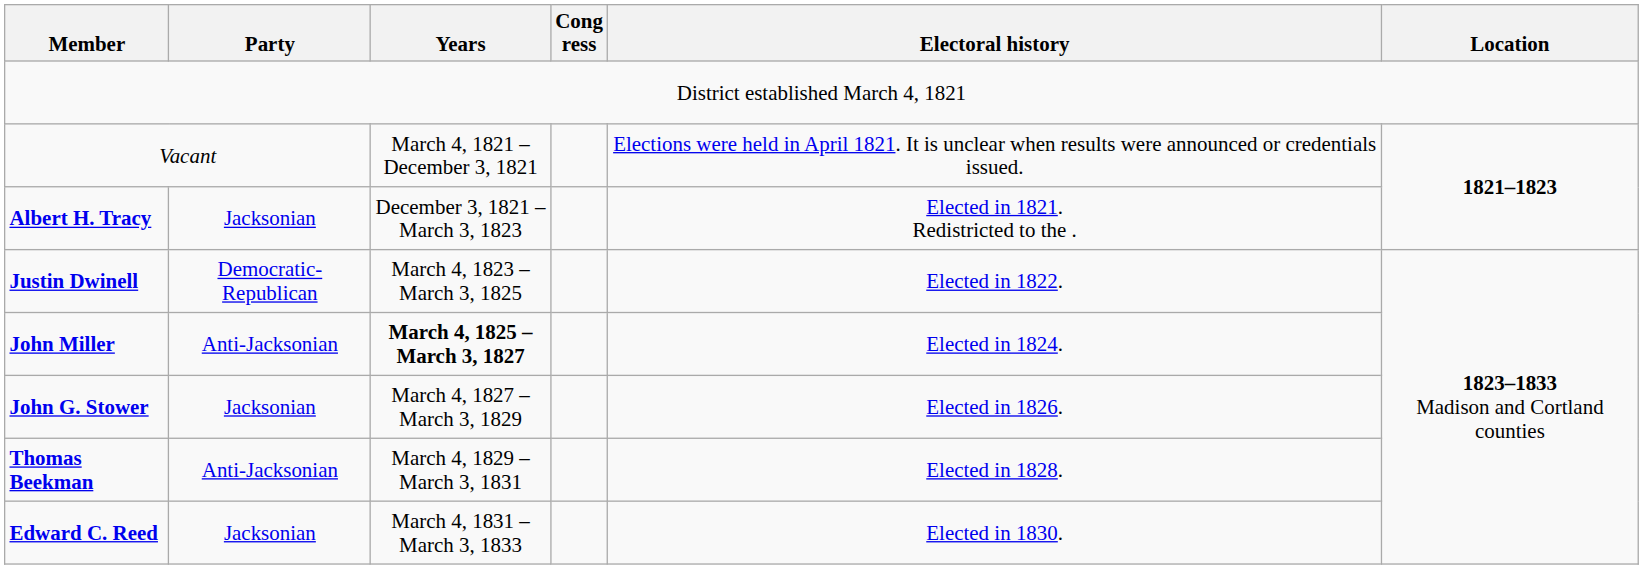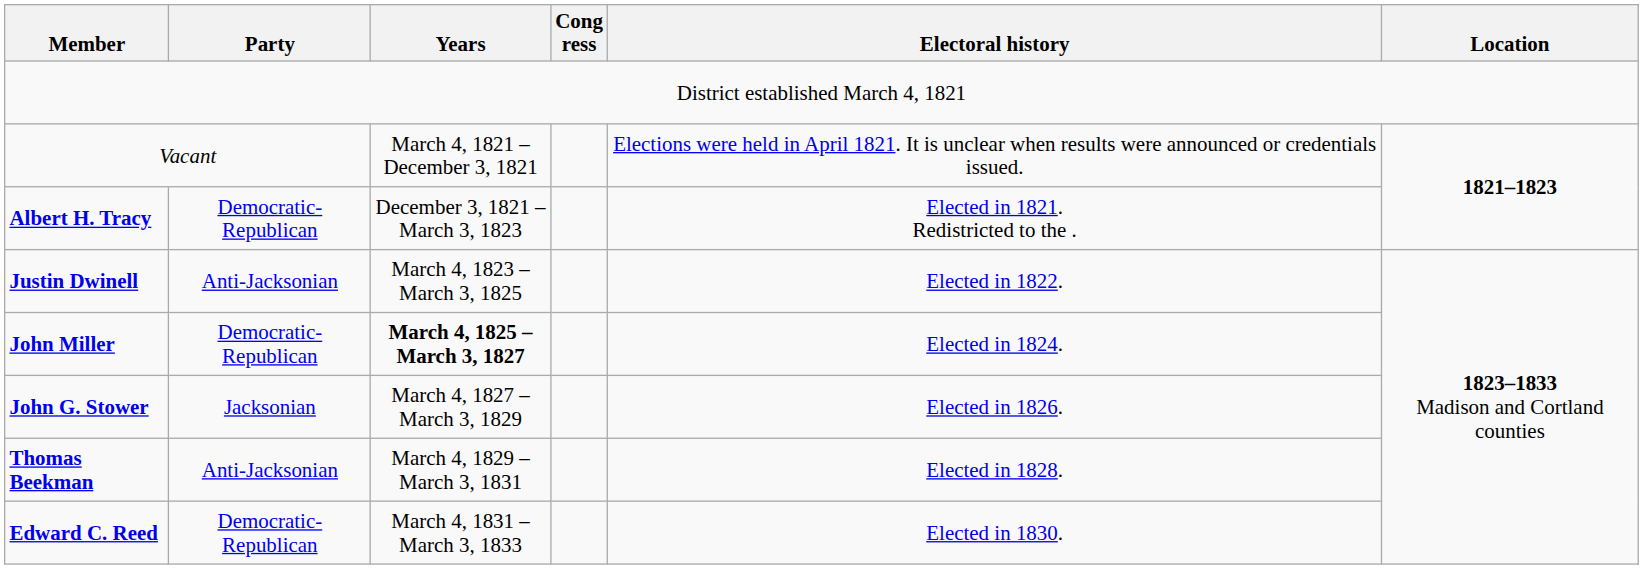 <table class=wikitable style="text-align:center">
 <tr valign=bottom>
 <th>Member</th>
 <th>Party</th>
 <th>Years</th>
 <th>Cong<br>ress</th>
 <th>Electoral history</th>
 <th>Location</th>
 </tr>
 <tr style="height:3em">
 <td colspan=6>District established March 4, 1821</td>
 </tr>
 <tr style="height:3em">
 <td colspan=2><em>Vacant</em></td>
 <td nowrap>March 4, 1821 –<br>December 3, 1821</td>
 <td></td>
 <td><a href='#'>Elections were held in April 1821</a>. It is unclear when results were announced or credentials issued.</td>
 <td rowspan=2><strong>1821–1823</strong><br></td>
 </tr>
 <tr style="height:3em">
 <td align=left><strong><a href='#'>Albert H. Tracy</a></strong><br></td>
-<td><a href='#'>Jacksonian</a></td>
+<td><a href='#'>Democratic-Republican</a></td>
 <td nowrap>December 3, 1821 –<br>March 3, 1823</td>
 <td></td>
 <td><a href='#'>Elected in 1821</a>.<br>Redistricted to the .</td>
 </tr>
 <tr style="height:3em">
 <td align=left><strong><a href='#'>Justin Dwinell</a></strong><br></td>
-<td><a href='#'>Democratic-Republican</a></td>
+<td><a href='#'>Anti-Jacksonian</a></td>
 <td nowrap>March 4, 1823 –<br>March 3, 1825</td>
 <td></td>
 <td><a href='#'>Elected in 1822</a>.<br></td>
 <td rowspan=5><strong>1823–1833</strong><br>Madison and Cortland counties</td>
 </tr>
 <tr style="height:3em">
 <td align=left><strong><a href='#'>John Miller</a></strong><br></td>
-<td><a href='#'>Anti-Jacksonian</a></td>
+<td><a href='#'>Democratic-Republican</a></td>
 <td nowrap><strong>March 4, 1825 –<br>March 3, 1827</strong></td>
 <td></td>
 <td><a href='#'>Elected in 1824</a>.<br></td>
 </tr>
 <tr style="height:3em">
 <td align=left><strong><a href='#'>John G. Stower</a></strong><br></td>
 <td><a href='#'>Jacksonian</a></td>
 <td nowrap>March 4, 1827 –<br>March 3, 1829</td>
 <td></td>
 <td><a href='#'>Elected in 1826</a>.<br></td>
 </tr>
 <tr style="height:3em">
 <td align=left><strong><a href='#'>Thomas Beekman</a></strong><br></td>
 <td><a href='#'>Anti-Jacksonian</a></td>
 <td nowrap>March 4, 1829 –<br>March 3, 1831</td>
 <td></td>
 <td><a href='#'>Elected in 1828</a>.<br></td>
 </tr>
 <tr style="height:3em">
 <td align=left><strong><a href='#'>Edward C. Reed</a></strong><br></td>
-<td><a href='#'>Jacksonian</a></td>
+<td><a href='#'>Democratic-Republican</a></td>
 <td nowrap>March 4, 1831 –<br>March 3, 1833</td>
 <td></td>
 <td><a href='#'>Elected in 1830</a>.<br></td>
 </tr>
 </table>
